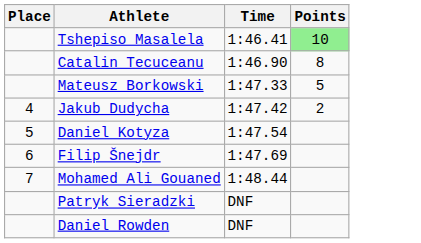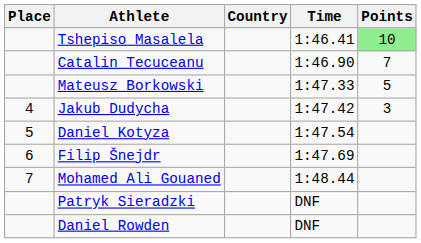 <table class="wikitable">
 <tr>
 <th>Place</th>
 <th>Athlete</th>
+<th>Country</th>
 <th>Time</th>
 <th>Points</th>
 </tr>
 <tr>
 <td align=center></td>
 <td><a href='#'>Tshepiso Masalela</a></td>
+<td></td>
 <td>1:46.41</td>
 <td align=center style="background: lightgreen;">10</td>
 </tr>
 <tr>
 <td align=center></td>
 <td><a href='#'>Catalin Tecuceanu</a></td>
+<td></td>
 <td>1:46.90</td>
-<td align=center>8</td>
+<td align=center>7</td>
 </tr>
 <tr>
 <td align=center></td>
 <td><a href='#'>Mateusz Borkowski</a></td>
+<td></td>
 <td>1:47.33</td>
 <td align=center>5</td>
 </tr>
 <tr>
 <td align=center>4</td>
 <td><a href='#'>Jakub Dudycha</a></td>
+<td></td>
 <td>1:47.42</td>
-<td align=center>2</td>
+<td align=center>3</td>
 </tr>
 <tr>
 <td align=center>5</td>
 <td><a href='#'>Daniel Kotyza</a></td>
+<td></td>
 <td>1:47.54</td>
 <td align=center></td>
 </tr>
 <tr>
 <td align=center>6</td>
 <td><a href='#'>Filip Šnejdr</a></td>
+<td></td>
 <td>1:47.69</td>
 <td align=center></td>
 </tr>
 <tr>
 <td align=center>7</td>
 <td><a href='#'>Mohamed Ali Gouaned</a></td>
+<td></td>
 <td>1:48.44</td>
 <td align=center></td>
 </tr>
 <tr>
 <td align=center></td>
 <td><a href='#'>Patryk Sieradzki</a></td>
+<td></td>
 <td>DNF</td>
 <td align=center></td>
 </tr>
 <tr>
 <td align=center></td>
 <td><a href='#'>Daniel Rowden</a></td>
+<td></td>
 <td>DNF</td>
 <td align=center></td>
 </tr>
 </table>
